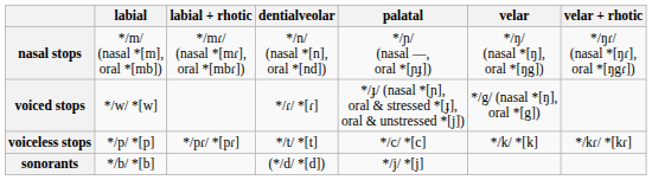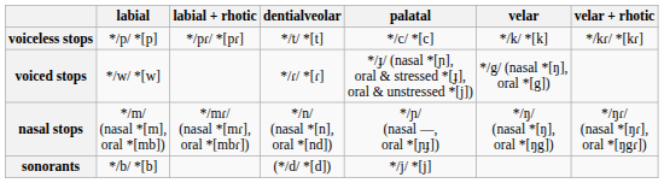 <table class="wikitable" style="text-align: center;">
 <tr>
 <th></th>
 <th>labial</th>
 <th>labial + rhotic</th>
 <th>dentialveolar</th>
 <th>palatal</th>
 <th>velar</th>
 <th>velar + rhotic</th>
 </tr>
 <tr>
-<th>nasal stops</th>
-<td>*/m/<br>(nasal *[m],<br>oral *[mb])</td>
-<td>*/mɾ/<br>(nasal *[mɾ],<br>oral *[mbɾ])</td>
-<td>*/n/<br>(nasal *[n],<br>oral *[nd])</td>
-<td>*/ɲ/<br>(nasal —,<br>oral *[ɲɟ])</td>
-<td>*/ŋ/<br>(nasal *[ŋ],<br>oral *[ŋg])</td>
-<td>*/ŋɾ/<br>(nasal *[ŋɾ],<br>oral *[ŋgɾ])</td>
+<th>voiceless stops</th>
+<td>*/p/ *[p]</td>
+<td>*/pɾ/ *[pɾ]</td>
+<td>*/t/ *[t]</td>
+<td>*/c/ *[c]</td>
+<td>*/k/ *[k]</td>
+<td>*/kɾ/ *[kɾ]</td>
 </tr>
 <tr>
 <th>voiced stops</th>
 <td>*/w/ *[w]</td>
 <td></td>
 <td>*/ɾ/ *[ɾ]</td>
 <td>*/ɟ/ (nasal *[ɲ],<br>oral & stressed *[ɟ],<br>oral & unstressed *[j])</td>
 <td>*/g/ (nasal *[ŋ],<br>oral *[g])</td>
 <td></td>
 </tr>
 <tr>
-<th>voiceless stops</th>
-<td>*/p/ *[p]</td>
-<td>*/pɾ/ *[pɾ]</td>
-<td>*/t/ *[t]</td>
-<td>*/c/ *[c]</td>
-<td>*/k/ *[k]</td>
-<td>*/kɾ/ *[kɾ]</td>
+<th>nasal stops</th>
+<td>*/m/<br>(nasal *[m],<br>oral *[mb])</td>
+<td>*/mɾ/<br>(nasal *[mɾ],<br>oral *[mbɾ])</td>
+<td>*/n/<br>(nasal *[n],<br>oral *[nd])</td>
+<td>*/ɲ/<br>(nasal —,<br>oral *[ɲɟ])</td>
+<td>*/ŋ/<br>(nasal *[ŋ],<br>oral *[ŋg])</td>
+<td>*/ŋɾ/<br>(nasal *[ŋɾ],<br>oral *[ŋgɾ])</td>
 </tr>
 <tr>
 <th>sonorants</th>
 <td>*/b/ *[b]</td>
 <td></td>
 <td>(*/d/ *[d])</td>
 <td>*/j/ *[j]</td>
 <td></td>
 <td></td>
 </tr>
 </table>
